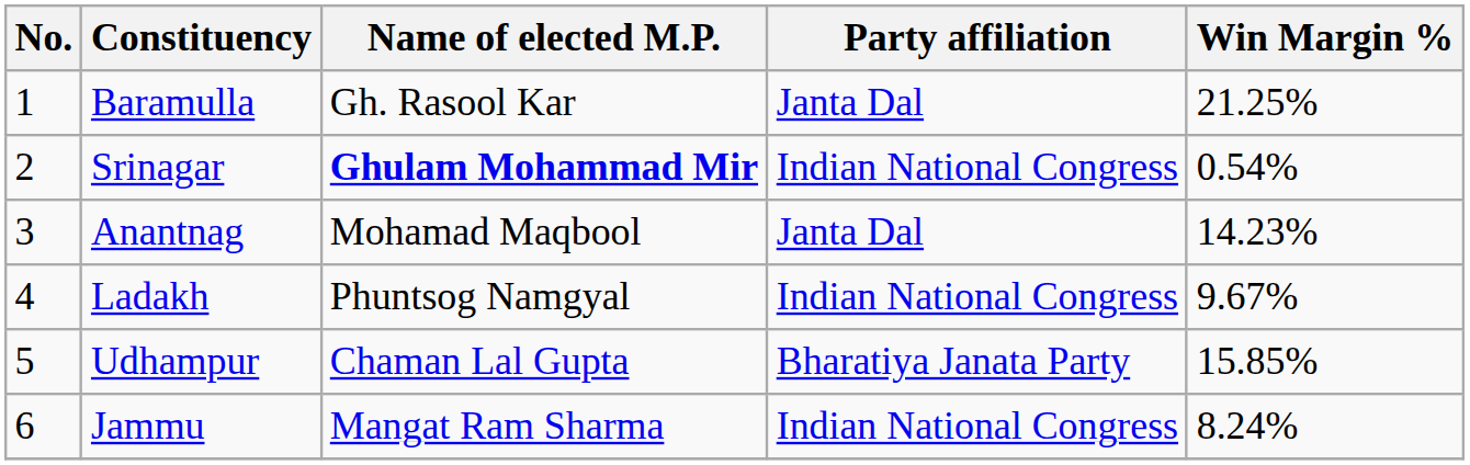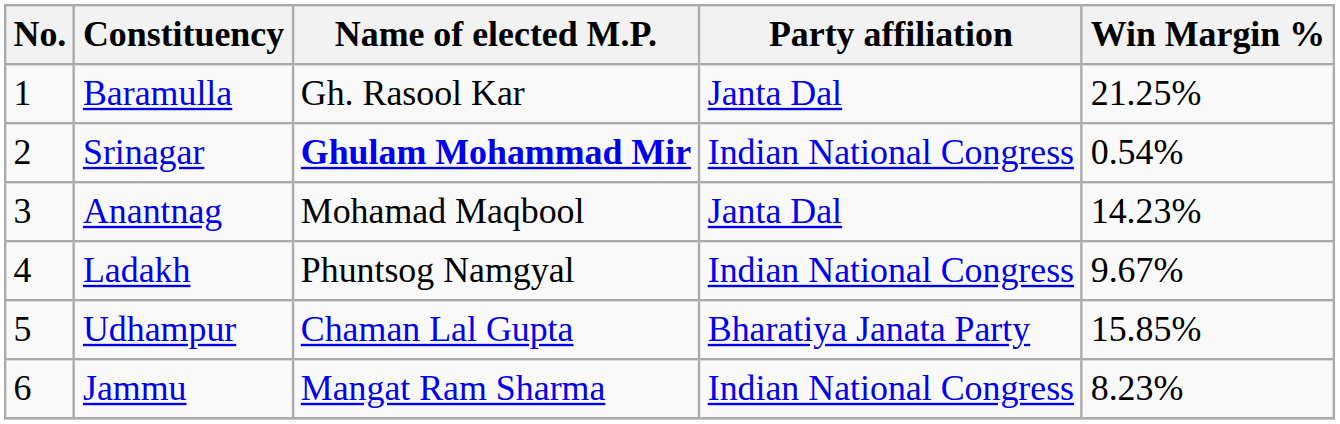 <table class="sortable wikitable" style="font-size: 95%;">
 <tr>
 <th>No.</th>
 <th>Constituency</th>
 <th>Name of elected M.P.</th>
 <th>Party affiliation</th>
 <th>Win Margin %</th>
 </tr>
 <tr>
 <td>1</td>
 <td><a href='#'>Baramulla</a></td>
 <td>Gh. Rasool Kar</td>
 <td><a href='#'>Janta Dal</a></td>
 <td>21.25%</td>
 </tr>
 <tr>
 <td>2</td>
 <td><a href='#'>Srinagar</a></td>
 <td><strong><a href='#'>Ghulam Mohammad Mir</a></strong></td>
 <td><a href='#'>Indian National Congress</a></td>
 <td>0.54%</td>
 </tr>
 <tr>
 <td>3</td>
 <td><a href='#'>Anantnag</a></td>
 <td>Mohamad Maqbool</td>
 <td><a href='#'>Janta Dal</a></td>
 <td>14.23%</td>
 </tr>
 <tr>
 <td>4</td>
 <td><a href='#'>Ladakh</a></td>
 <td>Phuntsog Namgyal</td>
 <td><a href='#'>Indian National Congress</a></td>
 <td>9.67%</td>
 </tr>
 <tr>
 <td>5</td>
 <td><a href='#'>Udhampur</a></td>
 <td><a href='#'>Chaman Lal Gupta</a></td>
 <td><a href='#'>Bharatiya Janata Party</a></td>
 <td>15.85%</td>
 </tr>
 <tr>
 <td>6</td>
 <td><a href='#'>Jammu</a></td>
 <td><a href='#'>Mangat Ram Sharma</a></td>
 <td><a href='#'>Indian National Congress</a></td>
-<td>8.24%</td>
+<td>8.23%</td>
 </tr>
 <tr>
 </tr>
 </table>
